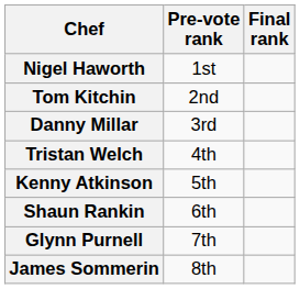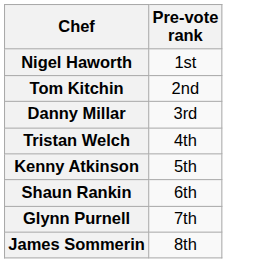 <table class="wikitable sortable" style="text-align:center;">
 <tr>
 <th scope="col">Chef</th>
 <th scope="col">Pre-vote<br>rank</th>
-<th scope="col">Final<br>rank</th>
 </tr>
 <tr>
 <th scope="row">Nigel Haworth</th>
 <td>1st</td>
-<td></td>
 </tr>
 <tr>
 <th scope="row">Tom Kitchin</th>
 <td>2nd</td>
-<td></td>
 </tr>
 <tr>
 <th scope="row">Danny Millar</th>
 <td>3rd</td>
-<td></td>
 </tr>
 <tr>
 <th scope="row">Tristan Welch</th>
 <td>4th</td>
-<td></td>
 </tr>
 <tr>
 <th scope="row">Kenny Atkinson</th>
 <td>5th</td>
-<td></td>
 </tr>
 <tr>
 <th scope="row">Shaun Rankin</th>
 <td>6th</td>
-<td></td>
 </tr>
 <tr>
 <th scope="row">Glynn Purnell</th>
 <td>7th</td>
-<td></td>
 </tr>
 <tr>
 <th scope="row">James Sommerin</th>
 <td>8th</td>
-<td></td>
 </tr>
 </table>
